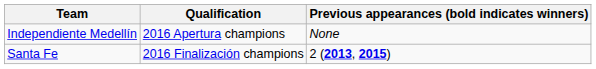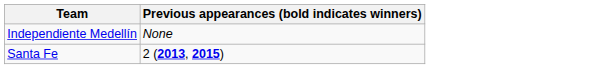 <table class="wikitable">
 <tr>
 <th>Team</th>
-<th>Qualification</th>
 <th>Previous appearances (bold indicates winners)</th>
 </tr>
 <tr>
 <td><a href='#'>Independiente Medellín</a></td>
-<td><a href='#'>2016 Apertura</a> champions</td>
 <td><em>None</em></td>
 </tr>
 <tr>
 <td><a href='#'>Santa Fe</a></td>
-<td><a href='#'>2016 Finalización</a> champions</td>
 <td>2 (<strong><a href='#'>2013</a></strong>, <strong><a href='#'>2015</a></strong>)</td>
 </tr>
 </table>
